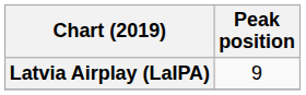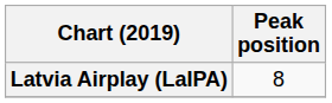 <table class="wikitable plainrowheaders" style="text-align:center">
 <tr>
 <th scope="col">Chart (2019)</th>
 <th scope="col">Peak<br>position</th>
 </tr>
 <tr>
 <th scope="row">Latvia Airplay (LaIPA)</th>
-<td>9</td>
+<td>8</td>
 </tr>
 <tr>
 </tr>
 </table>
